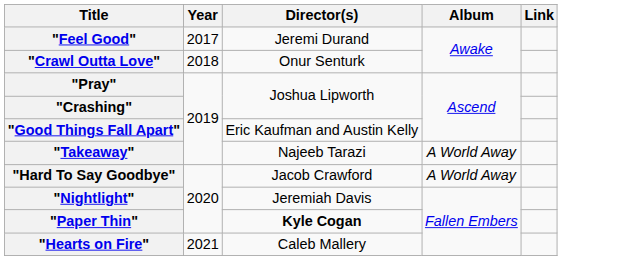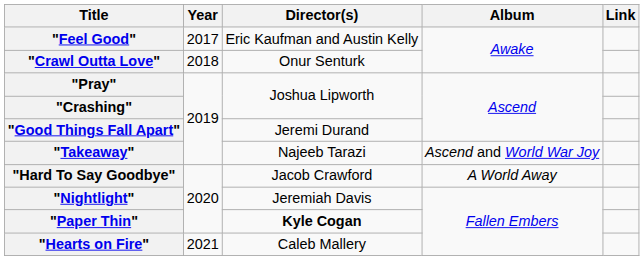 <table class="wikitable plainrowheaders" style="text-align:center;">
 <tr>
 <th scope="col">Title</th>
 <th scope="col" style="width:1em;">Year</th>
 <th scope="col">Director(s)</th>
 <th scope="col">Album</th>
 <th scope="col">Link</th>
 </tr>
 <tr>
 <th scope="row">"<a href='#'>Feel Good</a>"<br></th>
 <td>2017</td>
-<td>Jeremi Durand</td>
+<td>Eric Kaufman and Austin Kelly</td>
 <td rowspan="2"><em><a href='#'>Awake</a></em></td>
 <td></td>
 </tr>
 <tr>
 <th scope="row">"<a href='#'>Crawl Outta Love</a>"<br></th>
 <td>2018</td>
 <td>Onur Senturk</td>
 <td></td>
 </tr>
 <tr>
 <th scope="row">"Pray"<br></th>
 <td rowspan="4">2019</td>
 <td rowspan="2">Joshua Lipworth</td>
 <td rowspan="3"><em><a href='#'>Ascend</a></em></td>
 <td></td>
 </tr>
 <tr>
 <th scope="row">"Crashing"<br></th>
 <td></td>
 </tr>
 <tr>
 <th scope="row">"<a href='#'>Good Things Fall Apart</a>"<br></th>
-<td>Eric Kaufman and Austin Kelly</td>
+<td>Jeremi Durand</td>
 <td></td>
 </tr>
 <tr>
 <th scope="row">"<a href='#'>Takeaway</a>"<br></th>
 <td>Najeeb Tarazi</td>
-<td><em>A World Away</em></td>
+<td><em>Ascend</em> and <em><a href='#'>World War Joy</a></em></td>
 <td></td>
 </tr>
 <tr>
 <th scope="row">"Hard To Say Goodbye"<br></th>
 <td rowspan="3">2020</td>
 <td>Jacob Crawford</td>
 <td><em>A World Away</em></td>
 <td></td>
 </tr>
 <tr>
 <th scope="row">"<a href='#'>Nightlight</a>"</th>
 <td>Jeremiah Davis</td>
 <td rowspan="3"><em><a href='#'>Fallen Embers</a></em></td>
 <td></td>
 </tr>
 <tr>
 <th scope="row">"<a href='#'>Paper Thin</a>" <br></th>
 <td><strong>Kyle Cogan</strong></td>
 <td></td>
 </tr>
 <tr>
 <th scope="row">"<a href='#'>Hearts on Fire</a>" <br></th>
 <td>2021</td>
 <td>Caleb Mallery</td>
 <td></td>
 </tr>
 </table>
